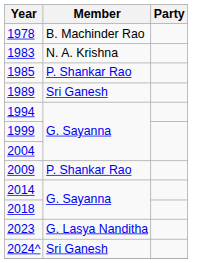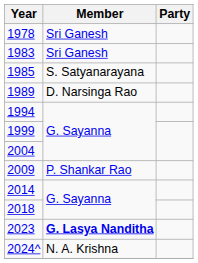 <table class="wikitable sortable">
 <tr>
 <th>Year</th>
 <th>Member</th>
 <th colspan="2">Party</th>
 </tr>
 <tr>
 <td><a href='#'>1978</a></td>
-<td>B. Machinder Rao</td>
+<td><a href='#'>Sri Ganesh</a></td>
 <td></td>
 </tr>
 <tr>
 <td><a href='#'>1983</a></td>
-<td>N. A. Krishna</td>
+<td><a href='#'>Sri Ganesh</a></td>
 <td></td>
 </tr>
 <tr>
 <td><a href='#'>1985</a></td>
-<td><a href='#'>P. Shankar Rao</a></td>
+<td>S. Satyanarayana</td>
 <td></td>
 </tr>
 <tr>
 <td><a href='#'>1989</a></td>
-<td><a href='#'>Sri Ganesh</a></td>
+<td>D. Narsinga Rao</td>
 <td></td>
 </tr>
 <tr>
 <td><a href='#'>1994</a></td>
 <td rowspan=3><a href='#'>G. Sayanna</a></td>
 <td></td>
 </tr>
 <tr>
 <td><a href='#'>1999</a></td>
 </tr>
 <tr>
 <td><a href='#'>2004</a></td>
 </tr>
 <tr>
 <td><a href='#'>2009</a></td>
 <td><a href='#'>P. Shankar Rao</a></td>
 <td></td>
 </tr>
 <tr>
 <td><a href='#'>2014</a></td>
 <td rowspan=2><a href='#'>G. Sayanna</a></td>
 <td></td>
 </tr>
 <tr>
 <td><a href='#'>2018</a></td>
 <td></td>
 </tr>
 <tr>
 <td><a href='#'>2023</a></td>
-<td><a href='#'>G. Lasya Nanditha</a></td>
+<td><strong><a href='#'>G. Lasya Nanditha</a></strong></td>
 <td></td>
 </tr>
 <tr>
 <td><a href='#'>2024^</a></td>
-<td><a href='#'>Sri Ganesh</a></td>
+<td>N. A. Krishna</td>
 <td></td>
 </tr>
 <tr>
 </tr>
 </table>
